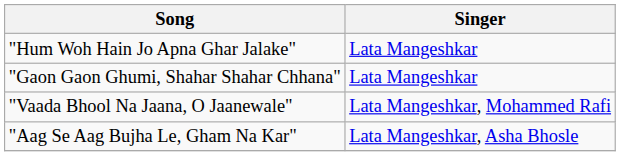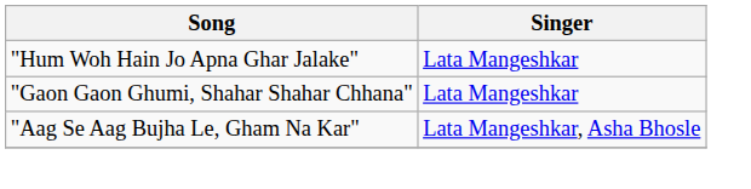 <table class="wikitable">
 <tr>
 <th>Song</th>
 <th>Singer</th>
 </tr>
 <tr>
 <td>"Hum Woh Hain Jo Apna Ghar Jalake"</td>
 <td><a href='#'>Lata Mangeshkar</a></td>
 </tr>
 <tr>
 <td>"Gaon Gaon Ghumi, Shahar Shahar Chhana"</td>
 <td><a href='#'>Lata Mangeshkar</a></td>
 </tr>
 <tr>
-<td>"Vaada Bhool Na Jaana, O Jaanewale"</td>
-<td><a href='#'>Lata Mangeshkar</a>, <a href='#'>Mohammed Rafi</a></td>
-</tr>
-<tr>
 <td>"Aag Se Aag Bujha Le, Gham Na Kar"</td>
 <td><a href='#'>Lata Mangeshkar</a>, <a href='#'>Asha Bhosle</a></td>
 </tr>
 <tr>
 </tr>
 </table>
